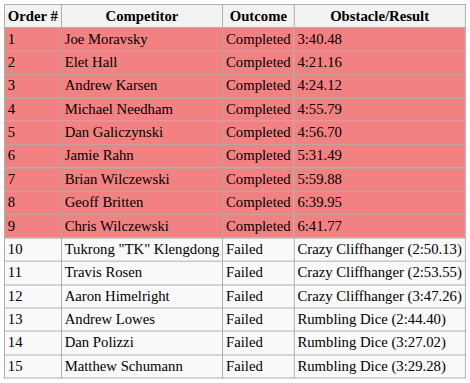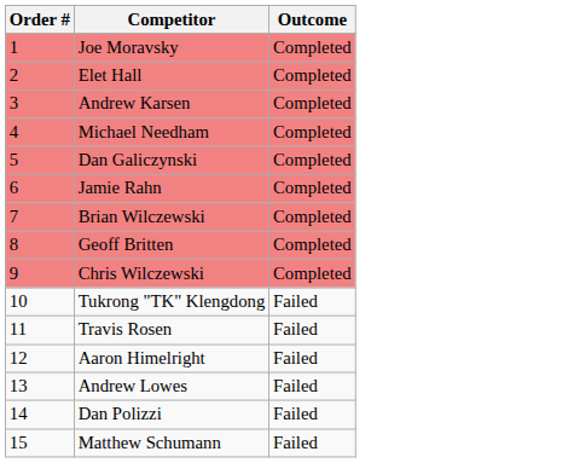 <table class="wikitable sortable">
 <tr>
 <th>Order #</th>
 <th>Competitor</th>
 <th>Outcome</th>
-<th>Obstacle/Result</th>
 </tr>
 <tr style="background-color:#f28282">
 <td>1</td>
 <td>Joe Moravsky</td>
 <td>Completed</td>
-<td>3:40.48</td>
 </tr>
 <tr style="background-color:#f28282">
 <td>2</td>
 <td>Elet Hall</td>
 <td>Completed</td>
-<td>4:21.16</td>
 </tr>
 <tr style="background-color:#f28282">
 <td>3</td>
 <td>Andrew Karsen</td>
 <td>Completed</td>
-<td>4:24.12</td>
 </tr>
 <tr style="background-color:#f28282">
 <td>4</td>
 <td>Michael Needham</td>
 <td>Completed</td>
-<td>4:55.79</td>
 </tr>
 <tr style="background-color:#f28282">
 <td>5</td>
 <td>Dan Galiczynski</td>
 <td>Completed</td>
-<td>4:56.70</td>
 </tr>
 <tr style="background-color:#f28282">
 <td>6</td>
 <td>Jamie Rahn</td>
 <td>Completed</td>
-<td>5:31.49</td>
 </tr>
 <tr style="background-color:#f28282">
 <td>7</td>
 <td>Brian Wilczewski</td>
 <td>Completed</td>
-<td>5:59.88</td>
 </tr>
 <tr style="background-color:#f28282">
 <td>8</td>
 <td>Geoff Britten</td>
 <td>Completed</td>
-<td>6:39.95</td>
 </tr>
 <tr style="background-color:#f28282">
 <td>9</td>
 <td>Chris Wilczewski</td>
 <td>Completed</td>
-<td>6:41.77</td>
 </tr>
 <tr>
 <td>10</td>
 <td>Tukrong "TK" Klengdong</td>
 <td>Failed</td>
-<td>Crazy Cliffhanger (2:50.13)</td>
 </tr>
 <tr>
 <td>11</td>
 <td>Travis Rosen</td>
 <td>Failed</td>
-<td>Crazy Cliffhanger (2:53.55)</td>
 </tr>
 <tr>
 <td>12</td>
 <td>Aaron Himelright</td>
 <td>Failed</td>
-<td>Crazy Cliffhanger (3:47.26)</td>
 </tr>
 <tr>
 <td>13</td>
 <td>Andrew Lowes</td>
 <td>Failed</td>
-<td>Rumbling Dice (2:44.40)</td>
 </tr>
 <tr>
 <td>14</td>
 <td>Dan Polizzi</td>
 <td>Failed</td>
-<td>Rumbling Dice (3:27.02)</td>
 </tr>
 <tr>
 <td>15</td>
 <td>Matthew Schumann</td>
 <td>Failed</td>
-<td>Rumbling Dice (3:29.28)</td>
 </tr>
 </table>
